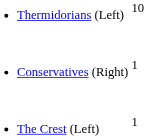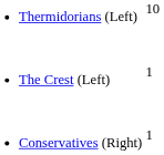 <table>
 <tr>
 <td><br><ul><li><a href='#'>Thermidorians</a> (Left)</li></ul></td>
 <td><div>10</div></td>
 </tr>
 <tr>
+<td><br><ul><li><a href='#'>The Crest</a> (Left)</li></ul></td>
+<td><div>1</div></td>
+</tr>
+<tr>
 <td><br><ul><li><a href='#'>Conservatives</a> (Right)</li></ul></td>
 <td><div>1</div></td>
 </tr>
-<tr>
-<td><br><ul><li><a href='#'>The Crest</a> (Left)</li></ul></td>
-<td><div>1</div></td>
-</tr>
 </table>
